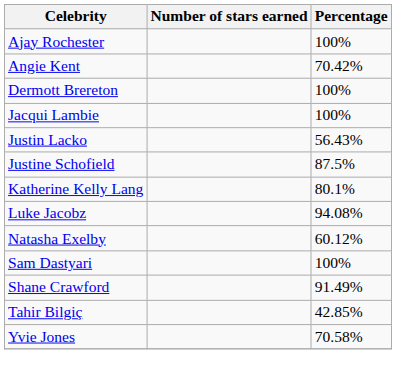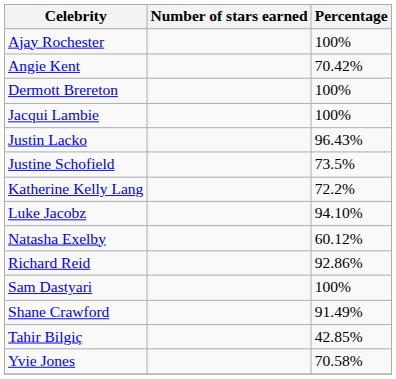 <table class=wikitable>
 <tr>
 <th>Celebrity</th>
 <th>Number of stars earned</th>
 <th>Percentage</th>
 </tr>
 <tr>
 <td><a href='#'>Ajay Rochester</a></td>
 <td></td>
 <td>100%</td>
 </tr>
 <tr>
 <td><a href='#'>Angie Kent</a></td>
 <td></td>
 <td>70.42%</td>
 </tr>
 <tr>
 <td><a href='#'>Dermott Brereton</a></td>
 <td></td>
 <td>100%</td>
 </tr>
 <tr>
 <td><a href='#'>Jacqui Lambie</a></td>
 <td></td>
 <td>100%</td>
 </tr>
 <tr>
 <td><a href='#'>Justin Lacko</a></td>
 <td></td>
-<td>56.43%</td>
+<td>96.43%</td>
 </tr>
 <tr>
 <td><a href='#'>Justine Schofield</a></td>
 <td></td>
-<td>87.5%</td>
+<td>73.5%</td>
 </tr>
 <tr>
 <td><a href='#'>Katherine Kelly Lang</a></td>
 <td></td>
-<td>80.1%</td>
+<td>72.2%</td>
 </tr>
 <tr>
 <td><a href='#'>Luke Jacobz</a></td>
 <td></td>
-<td>94.08%</td>
+<td>94.10%</td>
 </tr>
 <tr>
 <td><a href='#'>Natasha Exelby</a></td>
 <td></td>
 <td>60.12%</td>
+</tr>
+<tr>
+<td><a href='#'>Richard Reid</a></td>
+<td></td>
+<td>92.86%</td>
 </tr>
 <tr>
 <td><a href='#'>Sam Dastyari</a></td>
 <td></td>
 <td>100%</td>
 </tr>
 <tr>
 <td><a href='#'>Shane Crawford</a></td>
 <td></td>
 <td>91.49%</td>
 </tr>
 <tr>
 <td><a href='#'>Tahir Bilgiç</a></td>
 <td></td>
 <td>42.85%</td>
 </tr>
 <tr>
 <td><a href='#'>Yvie Jones</a></td>
 <td></td>
 <td>70.58%</td>
 </tr>
 <tr>
 </tr>
 </table>
